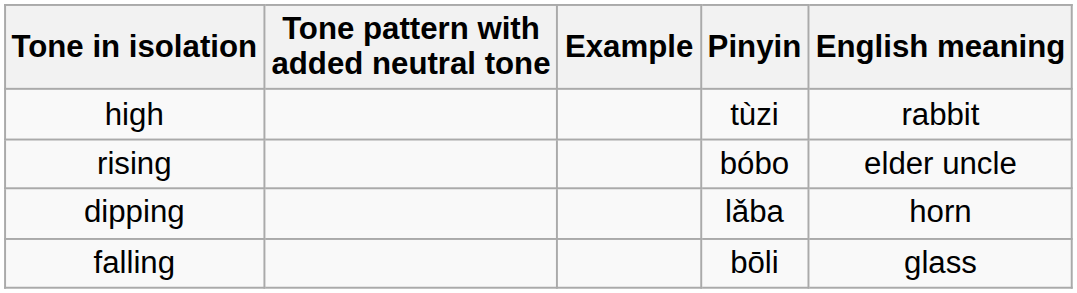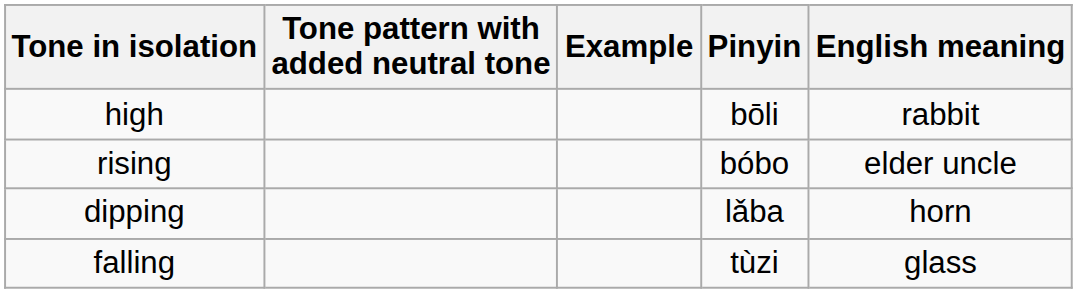 <table class="wikitable" style="text-align:center; margin:1em auto 1em auto">
 <tr>
 <th>Tone in isolation</th>
 <th>Tone pattern with<br>added neutral tone</th>
 <th>Example</th>
 <th>Pinyin</th>
 <th>English meaning</th>
 </tr>
 <tr>
 <td>high </td>
 <td></td>
 <td></td>
-<td>tùzi</td>
+<td>bōli</td>
 <td>rabbit</td>
 </tr>
 <tr>
 <td>rising </td>
 <td></td>
 <td></td>
 <td>bóbo</td>
 <td>elder uncle</td>
 </tr>
 <tr>
 <td>dipping </td>
 <td></td>
 <td></td>
 <td>lǎba</td>
 <td>horn</td>
 </tr>
 <tr>
 <td>falling </td>
 <td></td>
 <td></td>
-<td>bōli</td>
+<td>tùzi</td>
 <td>glass</td>
 </tr>
 </table>
